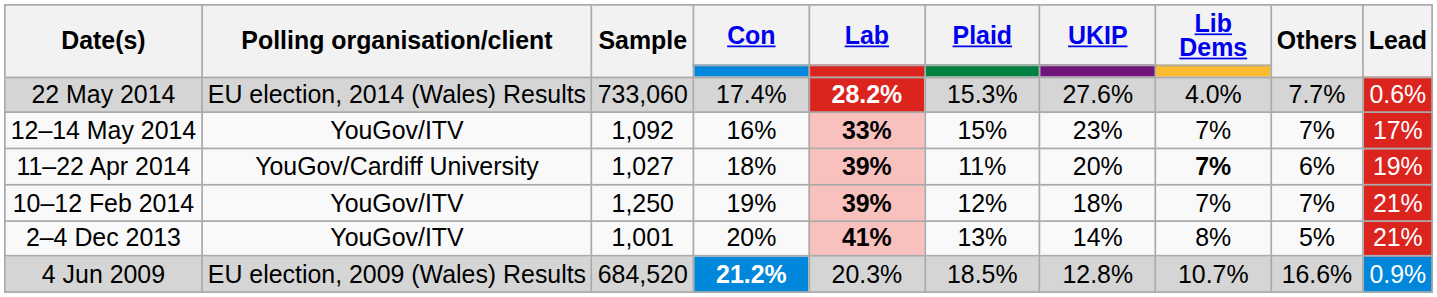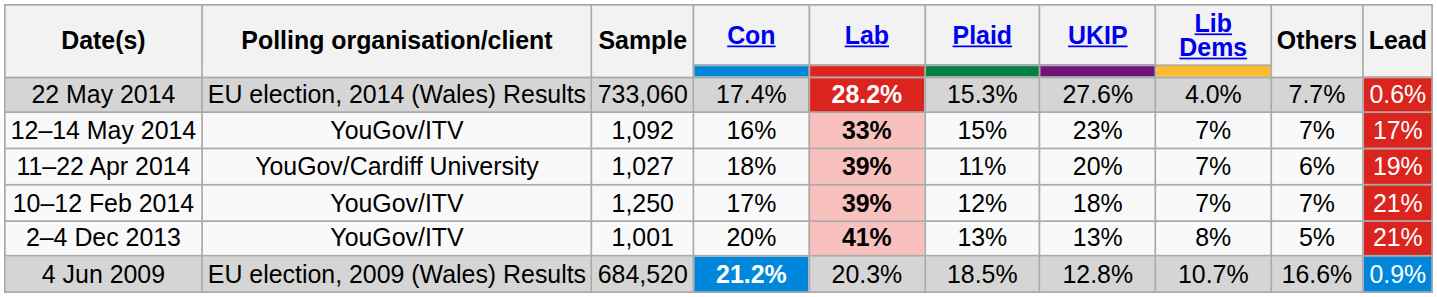 <table class="wikitable sortable" style="text-align:center;font-size:90%;line-height:14px">
 <tr>
 <th rowspan="2">Date(s)</th>
 <th rowspan="2">Polling organisation/client</th>
 <th rowspan="2">Sample</th>
 <th><a href='#'>Con</a></th>
 <th><a href='#'>Lab</a></th>
 <th><a href='#'>Plaid</a></th>
 <th><a href='#'>UKIP</a></th>
 <th><a href='#'>Lib Dems</a></th>
 <th rowspan="2">Others</th>
 <th rowspan="2">Lead</th>
 </tr>
 <tr>
 <th class="unsortable" style="background:#0087dc; width:60px;"></th>
 <th class="unsortable" style="background:#dc241f; width:60px;"></th>
 <th class="unsortable" style="background:#008142; width:60px;"></th>
 <th class="unsortable" style="background:#70147a; width:60px;"></th>
 <th class="unsortable" style="background:#fdbb30; width:60px;"></th>
 </tr>
 <tr>
 <td style="background:#D5D5D5">22 May 2014</td>
 <td style="background:#D5D5D5">EU election, 2014 (Wales) Results</td>
 <td style="background:#D5D5D5">733,060</td>
 <td style="background:#D5D5D5">17.4%</td>
 <td style="background:#DC241F; color:white;"><strong>28.2%</strong></td>
 <td style="background:#D5D5D5">15.3%</td>
 <td style="background:#D5D5D5">27.6%</td>
 <td style="background:#D5D5D5">4.0%</td>
 <td style="background:#D5D5D5">7.7%</td>
 <td style="background:#DC241F; color:white;">0.6%</td>
 </tr>
 <tr>
 <td>12–14 May 2014</td>
 <td>YouGov/ITV</td>
 <td>1,092</td>
 <td>16%</td>
 <td style="background:#F8C1BE"><strong>33%</strong></td>
 <td>15%</td>
 <td>23%</td>
 <td>7%</td>
 <td>7%</td>
 <td style="background:#DC241F; color:white;">17%</td>
 </tr>
 <tr>
 <td>11–22 Apr 2014</td>
 <td>YouGov/Cardiff University</td>
 <td>1,027</td>
 <td>18%</td>
 <td style="background:#F8C1BE"><strong>39%</strong></td>
 <td>11%</td>
 <td>20%</td>
-<td><strong>7%</strong></td>
+<td>7%</td>
 <td>6%</td>
 <td style="background:#DC241F; color:white;">19%</td>
 </tr>
 <tr>
 <td>10–12 Feb 2014</td>
 <td>YouGov/ITV</td>
 <td>1,250</td>
-<td>19%</td>
+<td>17%</td>
 <td style="background:#F8C1BE"><strong>39%</strong></td>
 <td>12%</td>
 <td>18%</td>
 <td>7%</td>
 <td>7%</td>
 <td style="background:#DC241F; color:white;">21%</td>
 </tr>
 <tr>
 <td>2–4 Dec 2013</td>
 <td>YouGov/ITV</td>
 <td>1,001</td>
 <td>20%</td>
 <td style="background:#F8C1BE"><strong>41%</strong></td>
 <td>13%</td>
-<td>14%</td>
+<td>13%</td>
 <td>8%</td>
 <td>5%</td>
 <td style="background:#DC241F; color:white;">21%</td>
 </tr>
 <tr>
 <td style="background:#D5D5D5">4 Jun 2009</td>
 <td style="background:#D5D5D5">EU election, 2009 (Wales) Results</td>
 <td style="background:#D5D5D5">684,520</td>
 <td style="background:#0087DC; color:white;"><strong>21.2%</strong></td>
 <td style="background:#D5D5D5">20.3%</td>
 <td style="background:#D5D5D5">18.5%</td>
 <td style="background:#D5D5D5">12.8%</td>
 <td style="background:#D5D5D5">10.7%</td>
 <td style="background:#D5D5D5">16.6%</td>
 <td style="background:#0087DC; color:white;">0.9%</td>
 </tr>
 </table>
